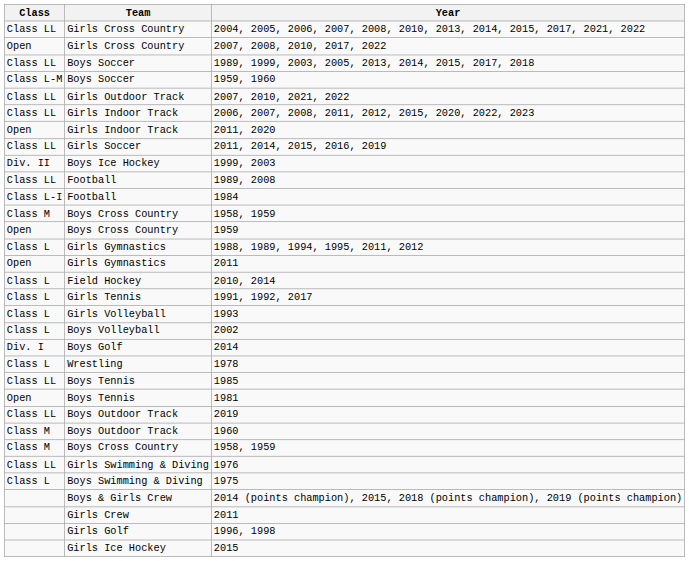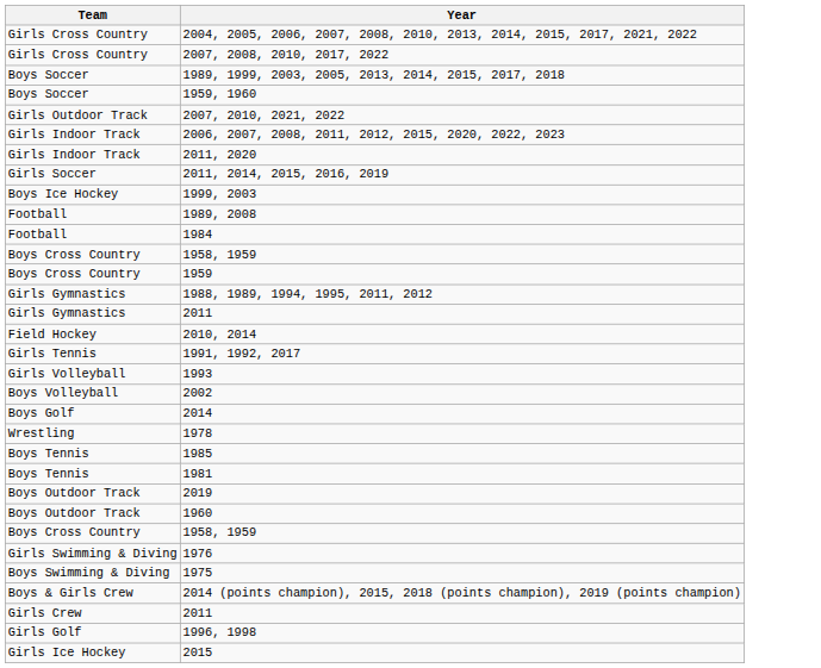 <table class="wikitable">
 <tr>
-<th>Class</th>
 <th>Team</th>
 <th>Year</th>
 </tr>
 <tr>
-<td>Class LL</td>
 <td>Girls Cross Country</td>
 <td>2004, 2005, 2006, 2007, 2008, 2010, 2013, 2014, 2015, 2017, 2021, 2022</td>
 </tr>
 <tr>
-<td>Open</td>
 <td>Girls Cross Country</td>
 <td>2007, 2008, 2010, 2017, 2022</td>
 </tr>
 <tr>
-<td>Class LL</td>
 <td>Boys Soccer</td>
 <td>1989, 1999, 2003, 2005, 2013, 2014, 2015, 2017, 2018</td>
 </tr>
 <tr>
-<td>Class L-M</td>
 <td>Boys Soccer</td>
 <td>1959, 1960</td>
 </tr>
 <tr>
-<td>Class LL</td>
 <td>Girls Outdoor Track</td>
 <td>2007, 2010, 2021, 2022</td>
 </tr>
 <tr>
-<td>Class LL</td>
 <td>Girls Indoor Track</td>
 <td>2006, 2007, 2008, 2011, 2012, 2015, 2020, 2022, 2023</td>
 </tr>
 <tr>
-<td>Open</td>
 <td>Girls Indoor Track</td>
 <td>2011, 2020</td>
 </tr>
 <tr>
-<td>Class LL</td>
 <td>Girls Soccer</td>
 <td>2011, 2014, 2015, 2016, 2019</td>
 </tr>
 <tr>
-<td>Div. II</td>
 <td>Boys Ice Hockey</td>
 <td>1999, 2003</td>
 </tr>
 <tr>
-<td>Class LL</td>
 <td>Football</td>
 <td>1989, 2008</td>
 </tr>
 <tr>
-<td>Class L-I</td>
 <td>Football</td>
 <td>1984</td>
 </tr>
 <tr>
-<td>Class M</td>
 <td>Boys Cross Country</td>
 <td>1958, 1959</td>
 </tr>
 <tr>
-<td>Open</td>
 <td>Boys Cross Country</td>
 <td>1959</td>
 </tr>
 <tr>
-<td>Class L</td>
 <td>Girls Gymnastics</td>
 <td>1988, 1989, 1994, 1995, 2011, 2012</td>
 </tr>
 <tr>
-<td>Open</td>
 <td>Girls Gymnastics</td>
 <td>2011</td>
 </tr>
 <tr>
-<td>Class L</td>
 <td>Field Hockey</td>
 <td>2010, 2014</td>
 </tr>
 <tr>
-<td>Class L</td>
 <td>Girls Tennis</td>
 <td>1991, 1992, 2017</td>
 </tr>
 <tr>
-<td>Class L</td>
 <td>Girls Volleyball</td>
 <td>1993</td>
 </tr>
 <tr>
-<td>Class L</td>
 <td>Boys Volleyball</td>
 <td>2002</td>
 </tr>
 <tr>
-<td>Div. I</td>
 <td>Boys Golf</td>
 <td>2014</td>
 </tr>
 <tr>
-<td>Class L</td>
 <td>Wrestling</td>
 <td>1978</td>
 </tr>
 <tr>
-<td>Class LL</td>
 <td>Boys Tennis</td>
 <td>1985</td>
 </tr>
 <tr>
-<td>Open</td>
 <td>Boys Tennis</td>
 <td>1981</td>
 </tr>
 <tr>
-<td>Class LL</td>
 <td>Boys Outdoor Track</td>
 <td>2019</td>
 </tr>
 <tr>
-<td>Class M</td>
 <td>Boys Outdoor Track</td>
 <td>1960</td>
 </tr>
 <tr>
-<td>Class M</td>
 <td>Boys Cross Country</td>
 <td>1958, 1959</td>
 </tr>
 <tr>
-<td>Class LL</td>
 <td>Girls Swimming & Diving</td>
 <td>1976</td>
 </tr>
 <tr>
-<td>Class L</td>
 <td>Boys Swimming & Diving</td>
 <td>1975</td>
 </tr>
 <tr>
-<td></td>
 <td>Boys & Girls Crew</td>
 <td>2014 (points champion), 2015, 2018 (points champion), 2019 (points champion)</td>
 </tr>
 <tr>
-<td></td>
 <td>Girls Crew</td>
 <td>2011</td>
 </tr>
 <tr>
-<td></td>
 <td>Girls Golf</td>
 <td>1996, 1998</td>
 </tr>
 <tr>
-<td></td>
 <td>Girls Ice Hockey</td>
 <td>2015</td>
 </tr>
 </table>
